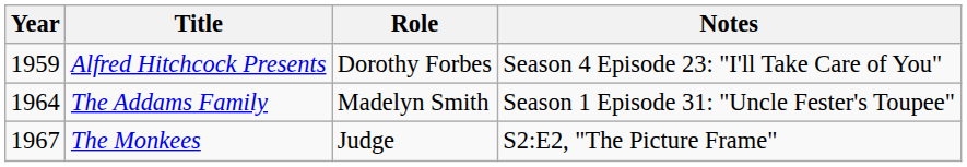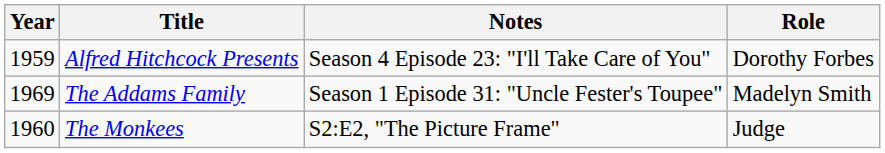 <table class="wikitable">
 <tr>
 <th>Year</th>
 <th>Title</th>
+<th>Notes</th>
 <th>Role</th>
-<th>Notes</th>
 </tr>
 <tr>
 <td>1959</td>
 <td><em><a href='#'>Alfred Hitchcock Presents</a></em></td>
+<td>Season 4 Episode 23: "I'll Take Care of You"</td>
 <td>Dorothy Forbes</td>
-<td>Season 4 Episode 23: "I'll Take Care of You"</td>
 </tr>
 <tr>
-<td>1964</td>
+<td>1969</td>
 <td><em><a href='#'>The Addams Family</a></em></td>
+<td>Season 1 Episode 31: "Uncle Fester's Toupee"</td>
 <td>Madelyn Smith</td>
-<td>Season 1 Episode 31: "Uncle Fester's Toupee"</td>
 </tr>
 <tr>
-<td>1967</td>
+<td>1960</td>
 <td><em><a href='#'>The Monkees</a></em></td>
+<td>S2:E2, "The Picture Frame"</td>
 <td>Judge</td>
-<td>S2:E2, "The Picture Frame"</td>
 </tr>
 </table>
